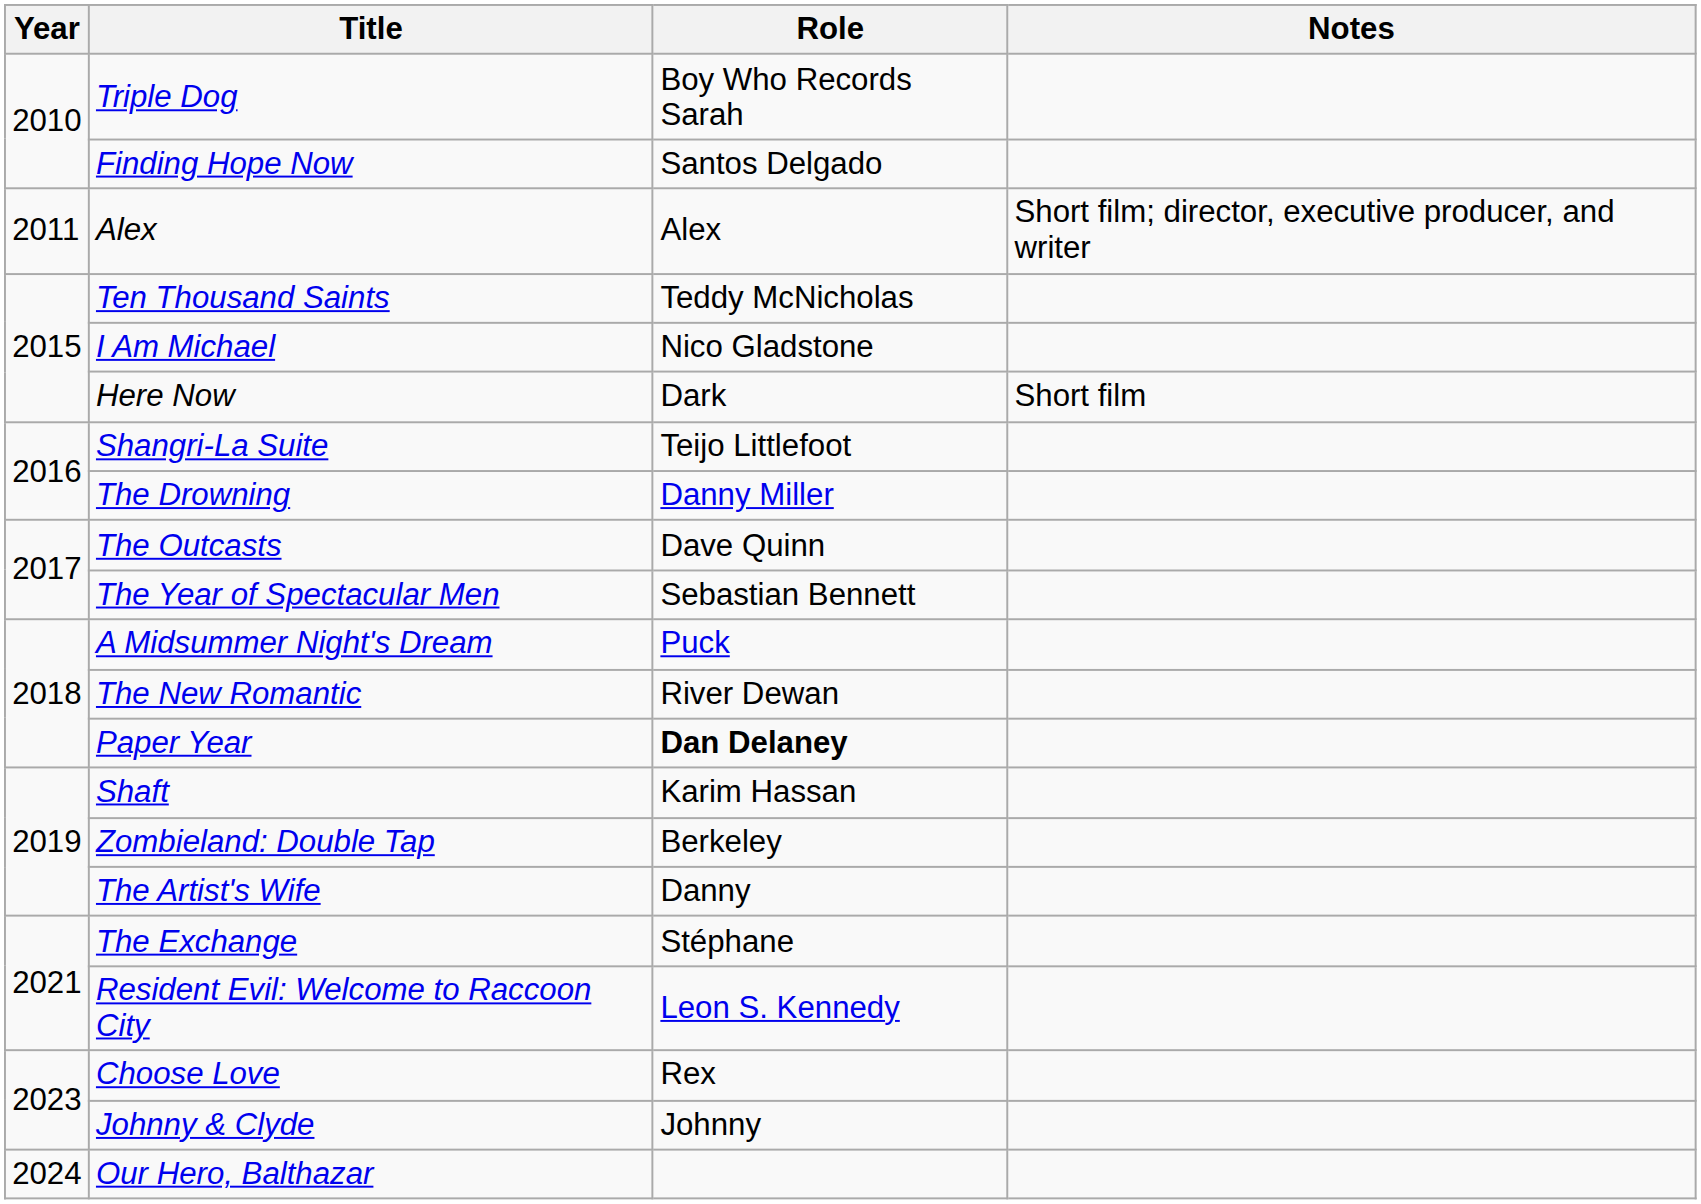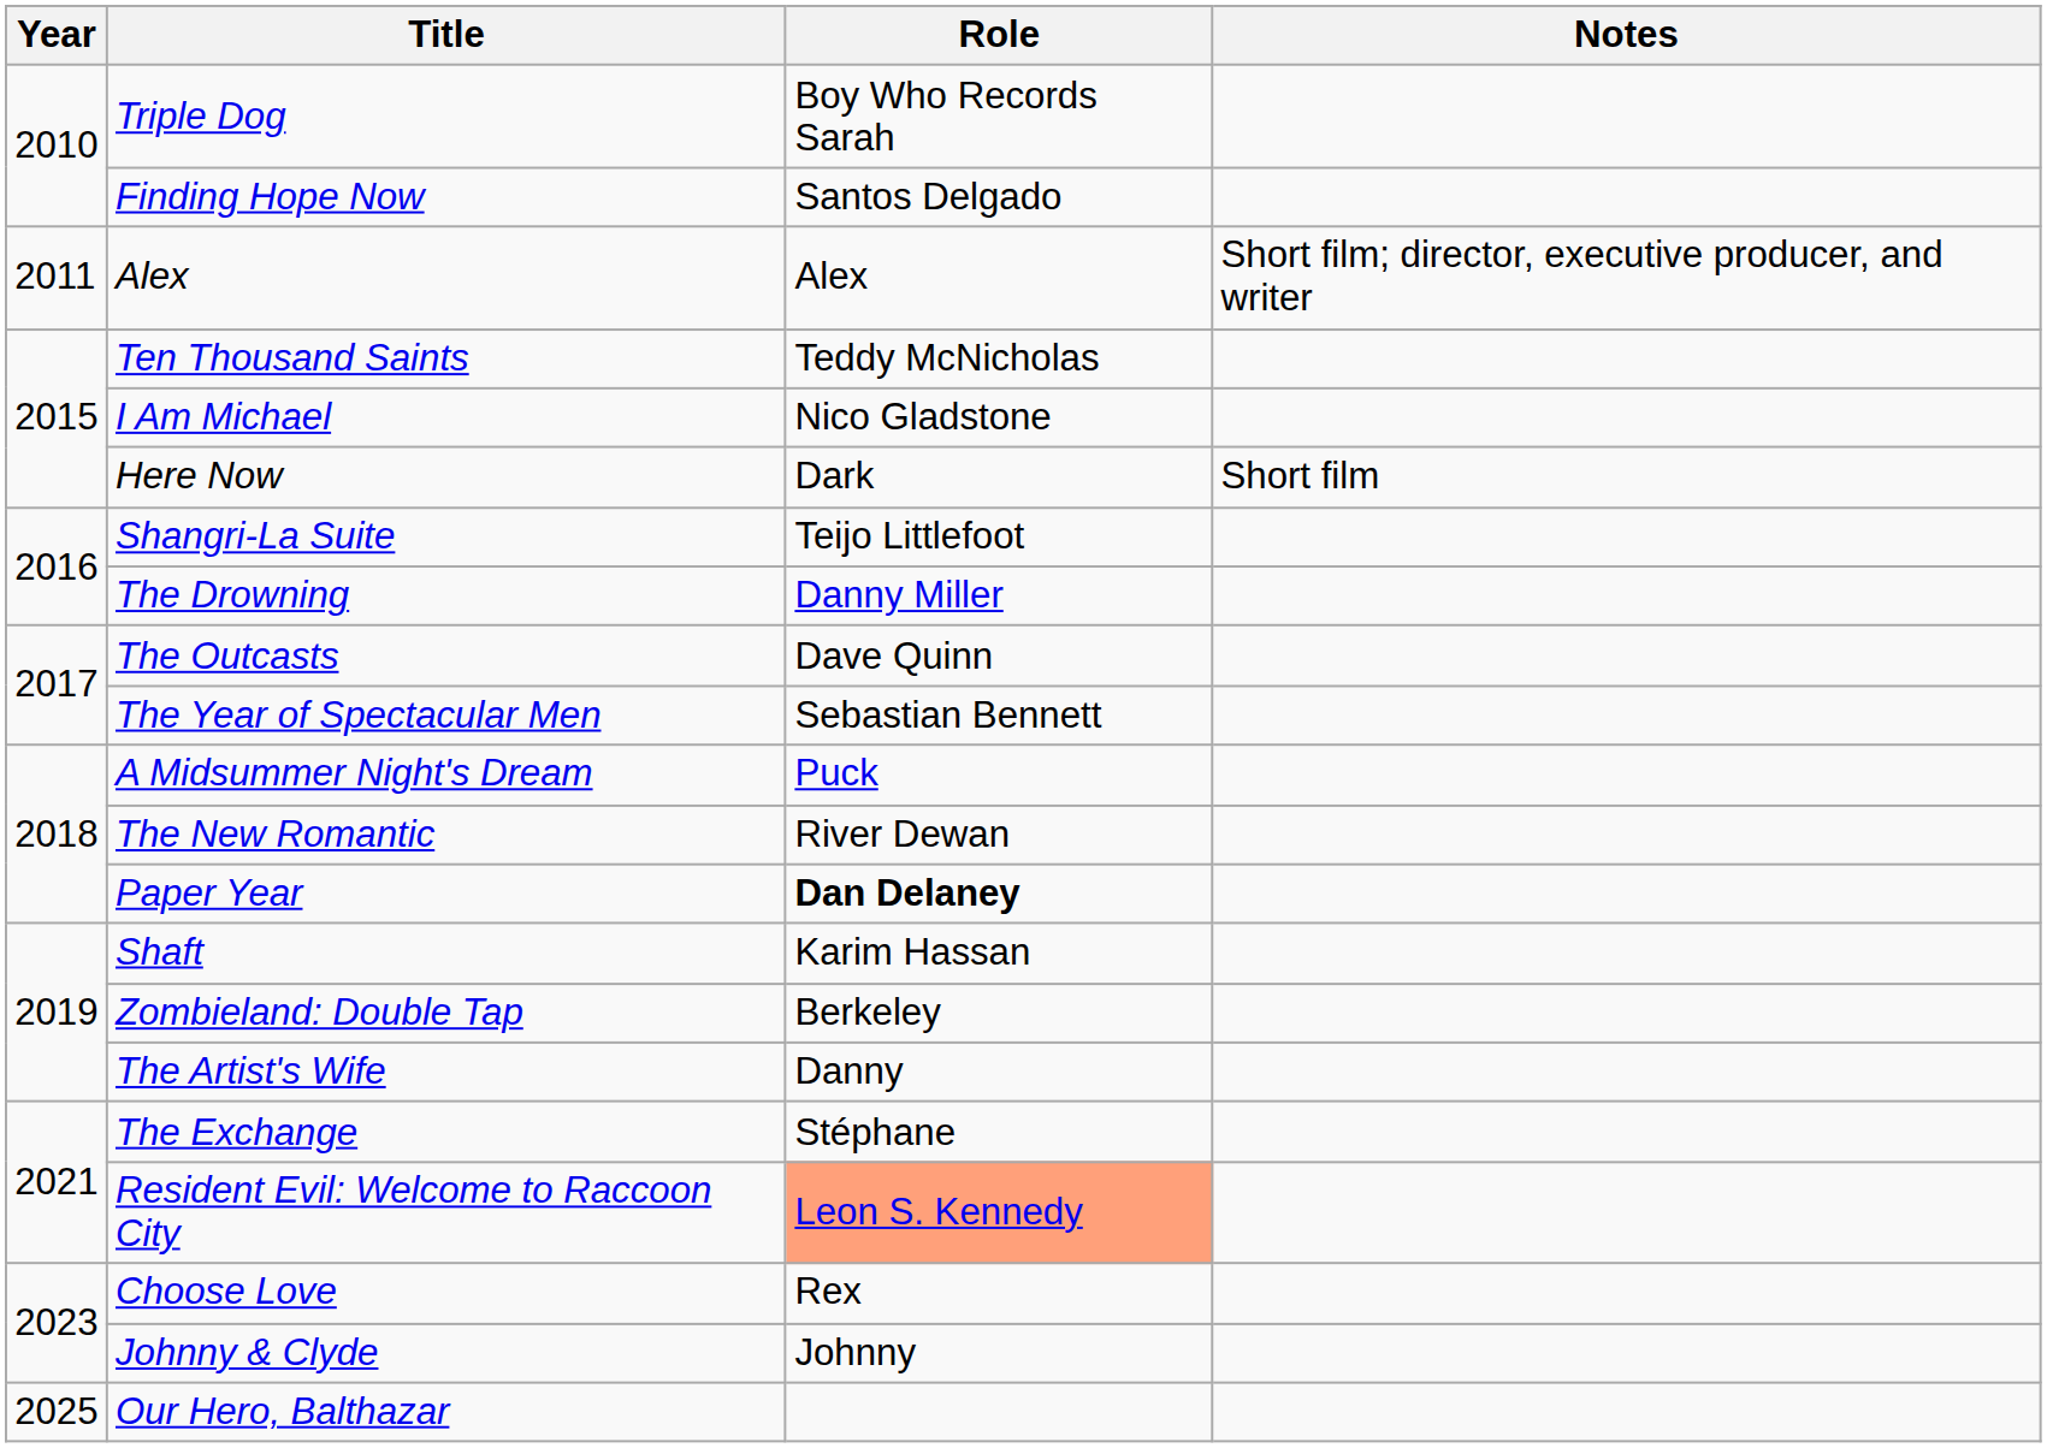 <table class="wikitable sortable">
 <tr>
 <th>Year</th>
 <th>Title</th>
 <th>Role</th>
 <th class="unsortable">Notes</th>
 </tr>
 <tr>
 <td rowspan="2">2010</td>
 <td><em><a href='#'>Triple Dog</a></em></td>
 <td>Boy Who Records Sarah</td>
 <td></td>
 </tr>
 <tr>
 <td><em><a href='#'>Finding Hope Now</a></em></td>
 <td>Santos Delgado</td>
 <td></td>
 </tr>
 <tr>
 <td>2011</td>
 <td><em>Alex</em></td>
 <td>Alex</td>
 <td>Short film; director, executive producer, and writer</td>
 </tr>
 <tr>
 <td rowspan="3">2015</td>
 <td><em><a href='#'>Ten Thousand Saints</a></em></td>
 <td>Teddy McNicholas</td>
 <td></td>
 </tr>
 <tr>
 <td><em><a href='#'>I Am Michael</a></em></td>
 <td>Nico Gladstone</td>
 <td></td>
 </tr>
 <tr>
 <td><em>Here Now</em></td>
 <td>Dark</td>
 <td>Short film</td>
 </tr>
 <tr>
 <td rowspan="2">2016</td>
 <td><em><a href='#'>Shangri-La Suite</a></em></td>
 <td>Teijo Littlefoot</td>
 <td></td>
 </tr>
 <tr>
 <td data-sort-value="Drowning, The"><em><a href='#'>The Drowning</a></em></td>
 <td><a href='#'>Danny Miller</a></td>
 <td></td>
 </tr>
 <tr>
 <td rowspan="2">2017</td>
 <td data-sort-value="Outcasts, The"><em><a href='#'>The Outcasts</a></em></td>
 <td>Dave Quinn</td>
 <td></td>
 </tr>
 <tr>
 <td data-sort-value="Year of Spectacular Men, The"><em><a href='#'>The Year of Spectacular Men</a></em></td>
 <td>Sebastian Bennett</td>
 <td></td>
 </tr>
 <tr>
 <td rowspan="3">2018</td>
 <td data-sort-value="Midsummer Night's Dream, A"><em><a href='#'>A Midsummer Night's Dream</a></em></td>
 <td><a href='#'>Puck</a></td>
 <td></td>
 </tr>
 <tr>
 <td data-sort-value="New Romantic, The"><em><a href='#'>The New Romantic</a></em></td>
 <td>River Dewan</td>
 <td></td>
 </tr>
 <tr>
 <td><em><a href='#'>Paper Year</a></em></td>
 <td><strong>Dan Delaney</strong></td>
 <td></td>
 </tr>
 <tr>
 <td rowspan="3">2019</td>
 <td><em><a href='#'>Shaft</a></em></td>
 <td>Karim Hassan</td>
 <td></td>
 </tr>
 <tr>
 <td><em><a href='#'>Zombieland: Double Tap</a></em></td>
 <td>Berkeley</td>
 <td></td>
 </tr>
 <tr>
 <td data-sort-value="Artist's Wife, The"><em><a href='#'>The Artist's Wife</a></em></td>
 <td>Danny</td>
 <td></td>
 </tr>
 <tr>
 <td rowspan="2">2021</td>
 <td data-sort-value="Exchange, The"><em><a href='#'>The Exchange</a></em></td>
 <td>Stéphane</td>
 <td></td>
 </tr>
 <tr>
 <td><em><a href='#'>Resident Evil: Welcome to Raccoon City</a></em></td>
-<td><a href='#'>Leon S. Kennedy</a></td>
+<td style="background: lightsalmon;"><a href='#'>Leon S. Kennedy</a></td>
 <td></td>
 </tr>
 <tr>
 <td rowspan="2">2023</td>
 <td><em><a href='#'>Choose Love</a></em></td>
 <td>Rex</td>
 <td></td>
 </tr>
 <tr>
 <td><em><a href='#'>Johnny & Clyde</a></em></td>
 <td>Johnny</td>
 <td></td>
 </tr>
 <tr>
-<td>2024</td>
+<td>2025</td>
 <td><em><a href='#'>Our Hero, Balthazar</a></em></td>
 <td></td>
 <td></td>
 </tr>
 </table>
